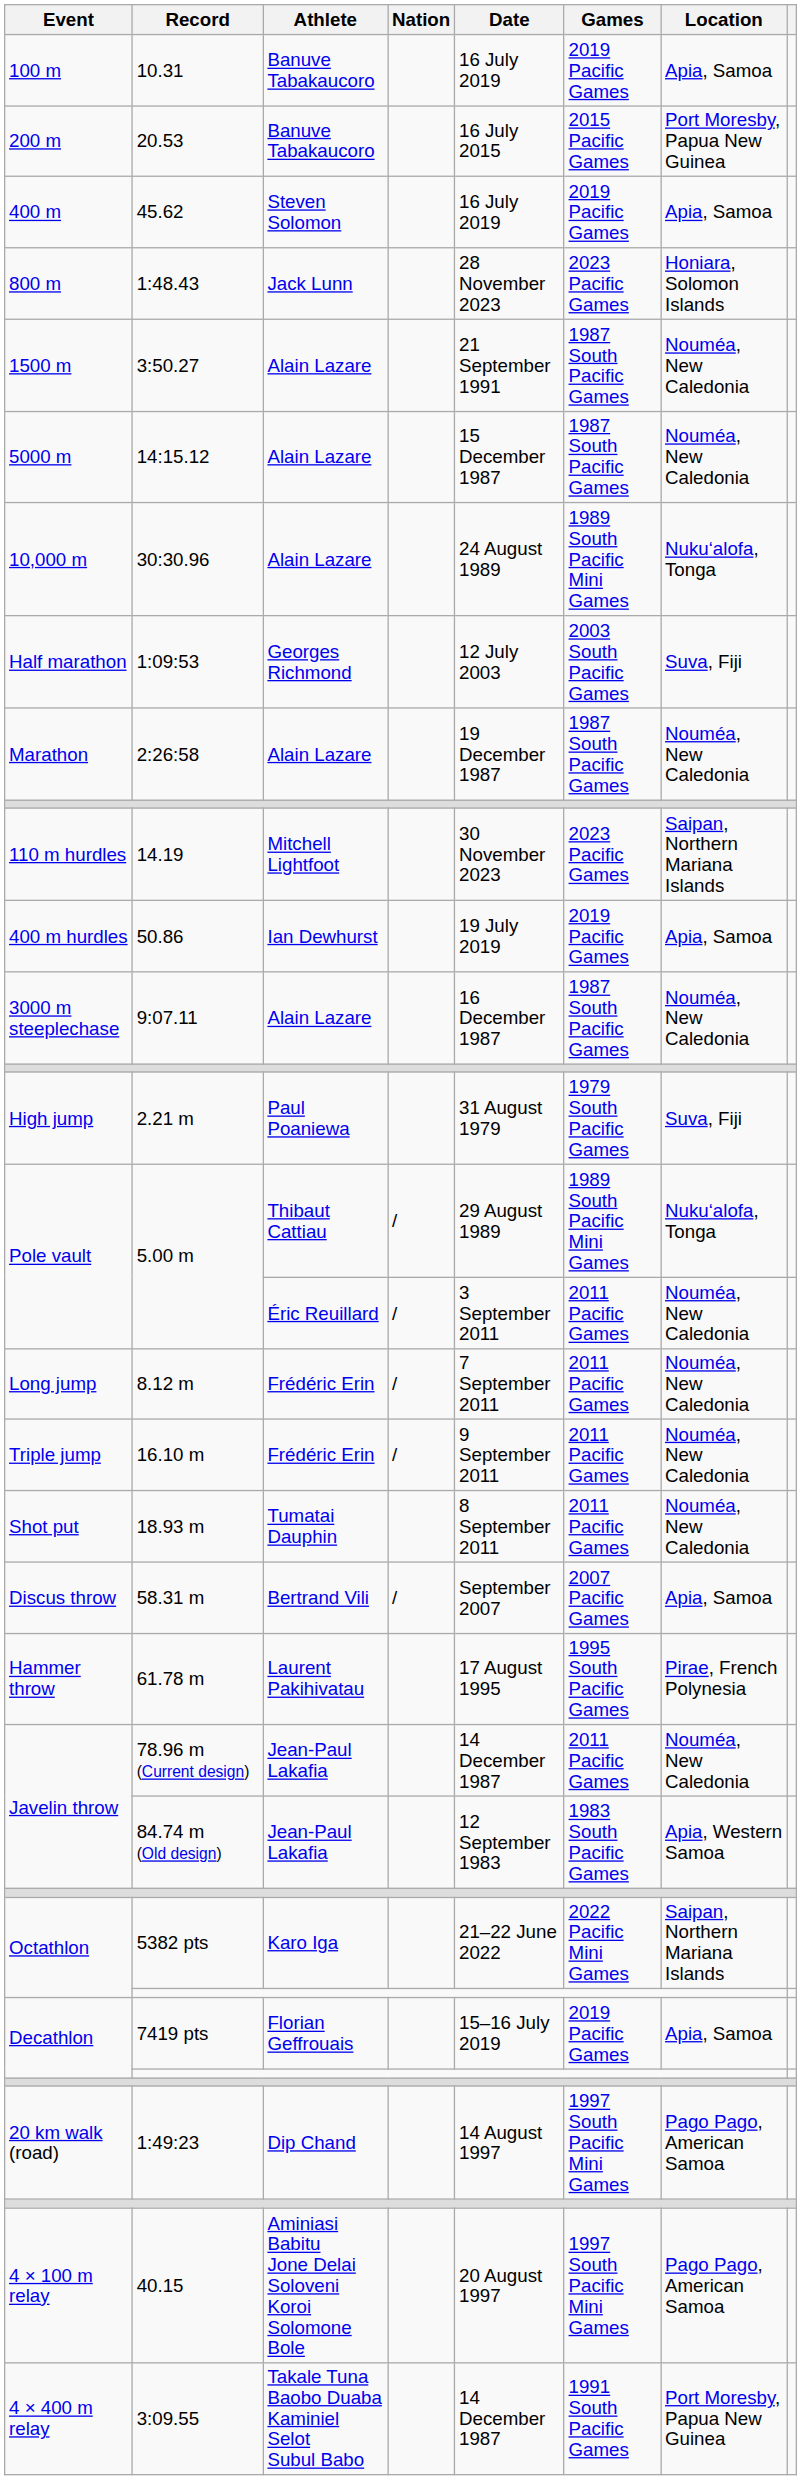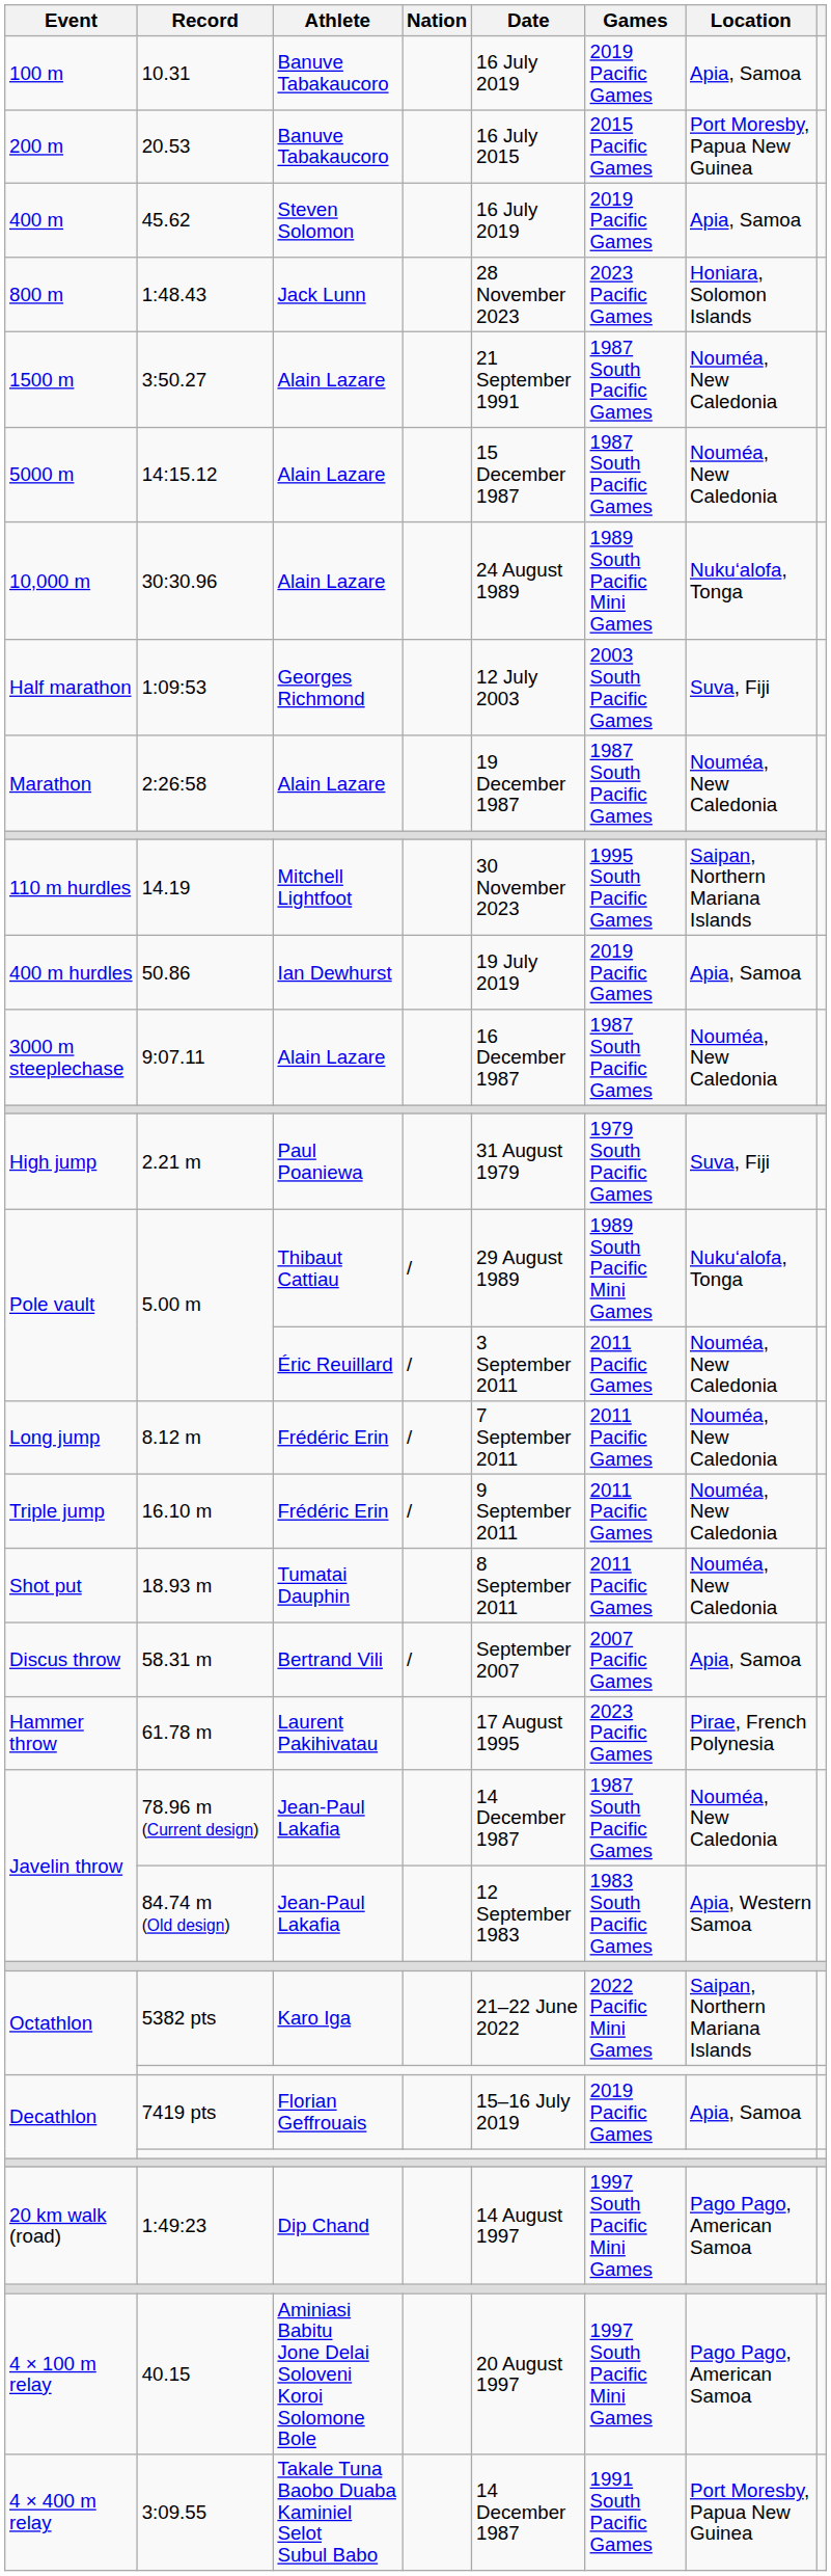 <table class="wikitable sortable" style="font-size:90%;">
 <tr>
 <th>Event</th>
 <th>Record</th>
 <th>Athlete</th>
 <th>Nation</th>
 <th>Date</th>
 <th>Games</th>
 <th>Location</th>
 <th></th>
 </tr>
 <tr>
 <td><a href='#'>100 m</a></td>
 <td>10.31 </td>
 <td><a href='#'>Banuve Tabakaucoro</a></td>
 <td></td>
 <td>16 July 2019</td>
 <td><a href='#'>2019 Pacific Games</a></td>
 <td><a href='#'>Apia</a>, Samoa</td>
 <td></td>
 </tr>
 <tr>
 <td><a href='#'>200 m</a></td>
 <td>20.53 </td>
 <td><a href='#'>Banuve Tabakaucoro</a></td>
 <td></td>
 <td>16 July 2015</td>
 <td><a href='#'>2015 Pacific Games</a></td>
 <td><a href='#'>Port Moresby</a>, Papua New Guinea</td>
 <td></td>
 </tr>
 <tr>
 <td><a href='#'>400 m</a></td>
 <td>45.62</td>
 <td><a href='#'>Steven Solomon</a></td>
 <td></td>
 <td>16 July 2019</td>
 <td><a href='#'>2019 Pacific Games</a></td>
 <td><a href='#'>Apia</a>, Samoa</td>
 <td></td>
 </tr>
 <tr>
 <td><a href='#'>800 m</a></td>
 <td>1:48.43</td>
 <td><a href='#'>Jack Lunn</a></td>
 <td></td>
 <td>28 November 2023</td>
 <td><a href='#'>2023 Pacific Games</a></td>
 <td><a href='#'>Honiara</a>, Solomon Islands</td>
 <td></td>
 </tr>
 <tr>
 <td><a href='#'>1500 m</a></td>
 <td>3:50.27</td>
 <td><a href='#'>Alain Lazare</a></td>
 <td></td>
 <td>21 September 1991</td>
 <td><a href='#'>1987 South Pacific Games</a></td>
 <td><a href='#'>Nouméa</a>, New Caledonia</td>
 <td></td>
 </tr>
 <tr>
 <td><a href='#'>5000 m</a></td>
 <td>14:15.12</td>
 <td><a href='#'>Alain Lazare</a></td>
 <td></td>
 <td>15 December 1987</td>
 <td><a href='#'>1987 South Pacific Games</a></td>
 <td><a href='#'>Nouméa</a>, New Caledonia</td>
 <td></td>
 </tr>
 <tr>
 <td><a href='#'>10,000 m</a></td>
 <td>30:30.96</td>
 <td><a href='#'>Alain Lazare</a></td>
 <td></td>
 <td>24 August 1989</td>
 <td><a href='#'>1989 South Pacific Mini Games</a></td>
 <td><a href='#'>Nukuʻalofa</a>, Tonga</td>
 <td></td>
 </tr>
 <tr>
 <td><a href='#'>Half marathon</a></td>
 <td>1:09:53</td>
 <td><a href='#'>Georges Richmond</a></td>
 <td></td>
 <td>12 July 2003</td>
 <td><a href='#'>2003 South Pacific Games</a></td>
 <td><a href='#'>Suva</a>, Fiji</td>
 <td></td>
 </tr>
 <tr>
 <td><a href='#'>Marathon</a></td>
 <td>2:26:58</td>
 <td><a href='#'>Alain Lazare</a></td>
 <td></td>
 <td>19 December 1987</td>
 <td><a href='#'>1987 South Pacific Games</a></td>
 <td><a href='#'>Nouméa</a>, New Caledonia</td>
 <td></td>
 </tr>
 <tr bgcolor=#DDDDDD>
 <td colspan=8></td>
 </tr>
 <tr>
 <td><a href='#'>110 m hurdles</a></td>
 <td>14.19 </td>
 <td><a href='#'>Mitchell Lightfoot</a></td>
 <td></td>
 <td>30 November 2023</td>
-<td><a href='#'>2023 Pacific Games</a></td>
+<td><a href='#'>1995 South Pacific Games</a></td>
 <td><a href='#'>Saipan</a>, Northern Mariana Islands</td>
 <td></td>
 </tr>
 <tr>
 <td><a href='#'>400 m hurdles</a></td>
 <td>50.86</td>
 <td><a href='#'>Ian Dewhurst</a></td>
 <td></td>
 <td>19 July 2019</td>
 <td><a href='#'>2019 Pacific Games</a></td>
 <td><a href='#'>Apia</a>, Samoa</td>
 <td></td>
 </tr>
 <tr>
 <td><a href='#'>3000 m steeplechase</a></td>
 <td>9:07.11</td>
 <td><a href='#'>Alain Lazare</a></td>
 <td></td>
 <td>16 December 1987</td>
 <td><a href='#'>1987 South Pacific Games</a></td>
 <td><a href='#'>Nouméa</a>, New Caledonia</td>
 <td></td>
 </tr>
 <tr bgcolor=#DDDDDD>
 <td colspan=8></td>
 </tr>
 <tr>
 <td><a href='#'>High jump</a></td>
 <td>2.21 m</td>
 <td><a href='#'>Paul Poaniewa</a></td>
 <td></td>
 <td>31 August 1979</td>
 <td><a href='#'>1979 South Pacific Games</a></td>
 <td><a href='#'>Suva</a>, Fiji</td>
 <td></td>
 </tr>
 <tr>
 <td rowspan=2><a href='#'>Pole vault</a></td>
 <td rowspan=2>5.00 m</td>
 <td><a href='#'>Thibaut Cattiau</a></td>
 <td>/</td>
 <td>29 August 1989</td>
 <td><a href='#'>1989 South Pacific Mini Games</a></td>
 <td><a href='#'>Nukuʻalofa</a>, Tonga</td>
 <td></td>
 </tr>
 <tr>
 <td><a href='#'>Éric Reuillard</a></td>
 <td>/</td>
 <td>3 September 2011</td>
 <td><a href='#'>2011 Pacific Games</a></td>
 <td><a href='#'>Nouméa</a>, New Caledonia</td>
 <td></td>
 </tr>
 <tr>
 <td><a href='#'>Long jump</a></td>
 <td>8.12 m </td>
 <td><a href='#'>Frédéric Erin</a></td>
 <td>/</td>
 <td>7 September 2011</td>
 <td><a href='#'>2011 Pacific Games</a></td>
 <td><a href='#'>Nouméa</a>, New Caledonia</td>
 <td></td>
 </tr>
 <tr>
 <td><a href='#'>Triple jump</a></td>
 <td>16.10 m </td>
 <td><a href='#'>Frédéric Erin</a></td>
 <td>/</td>
 <td>9 September 2011</td>
 <td><a href='#'>2011 Pacific Games</a></td>
 <td><a href='#'>Nouméa</a>, New Caledonia</td>
 <td></td>
 </tr>
 <tr>
 <td><a href='#'>Shot put</a></td>
 <td>18.93 m</td>
 <td><a href='#'>Tumatai Dauphin</a></td>
 <td></td>
 <td>8 September 2011</td>
 <td><a href='#'>2011 Pacific Games</a></td>
 <td><a href='#'>Nouméa</a>, New Caledonia</td>
 <td></td>
 </tr>
 <tr>
 <td><a href='#'>Discus throw</a></td>
 <td>58.31 m</td>
 <td><a href='#'>Bertrand Vili</a></td>
 <td>/</td>
 <td>September 2007</td>
 <td><a href='#'>2007 Pacific Games</a></td>
 <td><a href='#'>Apia</a>, Samoa</td>
 <td></td>
 </tr>
 <tr>
 <td><a href='#'>Hammer throw</a></td>
 <td>61.78 m</td>
 <td><a href='#'>Laurent Pakihivatau</a></td>
 <td></td>
 <td>17 August 1995</td>
-<td><a href='#'>1995 South Pacific Games</a></td>
+<td><a href='#'>2023 Pacific Games</a></td>
 <td><a href='#'>Pirae</a>, French Polynesia</td>
 <td></td>
 </tr>
 <tr>
 <td rowspan=2><a href='#'>Javelin throw</a></td>
 <td>78.96 m <small>(<a href='#'>Current design</a>)</small></td>
 <td><a href='#'>Jean-Paul Lakafia</a></td>
 <td></td>
 <td>14 December 1987</td>
-<td><a href='#'>2011 Pacific Games</a></td>
+<td><a href='#'>1987 South Pacific Games</a></td>
 <td><a href='#'>Nouméa</a>, New Caledonia</td>
 <td></td>
 </tr>
 <tr>
 <td>84.74 m <small>(<a href='#'>Old design</a>)</small></td>
 <td><a href='#'>Jean-Paul Lakafia</a></td>
 <td></td>
 <td>12 September 1983</td>
 <td><a href='#'>1983 South Pacific Games</a></td>
 <td><a href='#'>Apia</a>, Western Samoa</td>
 <td></td>
 </tr>
 <tr bgcolor=#DDDDDD>
 <td colspan=8></td>
 </tr>
 <tr>
 <td rowspan=2><a href='#'>Octathlon</a></td>
 <td>5382 pts</td>
 <td><a href='#'>Karo Iga</a></td>
 <td></td>
 <td>21–22 June 2022</td>
 <td><a href='#'>2022 Pacific Mini Games</a></td>
 <td><a href='#'>Saipan</a>, Northern Mariana Islands</td>
 <td></td>
 </tr>
 <tr>
 <td colspan=6></td>
 <td></td>
 </tr>
 <tr>
 <td rowspan=2><a href='#'>Decathlon</a></td>
 <td>7419 pts</td>
 <td><a href='#'>Florian Geffrouais</a></td>
 <td></td>
 <td>15–16 July 2019</td>
 <td><a href='#'>2019 Pacific Games</a></td>
 <td><a href='#'>Apia</a>, Samoa</td>
 <td></td>
 </tr>
 <tr>
 <td colspan=6></td>
 <td></td>
 </tr>
 <tr bgcolor=#DDDDDD>
 <td colspan=8></td>
 </tr>
 <tr>
 <td><a href='#'>20 km walk</a> (road)</td>
 <td>1:49:23</td>
 <td><a href='#'>Dip Chand</a></td>
 <td></td>
 <td>14 August 1997</td>
 <td><a href='#'>1997 South Pacific Mini Games</a></td>
 <td><a href='#'>Pago Pago</a>, American Samoa</td>
 <td></td>
 </tr>
 <tr bgcolor=#DDDDDD>
 <td colspan=8></td>
 </tr>
 <tr>
 <td><a href='#'>4 × 100 m relay</a></td>
 <td>40.15</td>
 <td><a href='#'>Aminiasi Babitu</a><br><a href='#'>Jone Delai</a><br><a href='#'>Soloveni Koroi</a><br><a href='#'>Solomone Bole</a></td>
 <td></td>
 <td>20 August 1997</td>
 <td><a href='#'>1997 South Pacific Mini Games</a></td>
 <td><a href='#'>Pago Pago</a>, American Samoa</td>
 <td></td>
 </tr>
 <tr>
 <td><a href='#'>4 × 400 m relay</a></td>
 <td>3:09.55</td>
 <td><a href='#'>Takale Tuna</a><br><a href='#'>Baobo Duaba</a><br><a href='#'>Kaminiel Selot</a><br><a href='#'>Subul Babo</a></td>
 <td></td>
 <td>14 December 1987</td>
 <td><a href='#'>1991 South Pacific Games</a></td>
 <td><a href='#'>Port Moresby</a>, Papua New Guinea</td>
 <td></td>
 </tr>
 </table>
